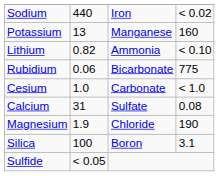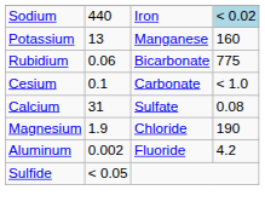 <table class="wikitable">
 <tr>
 </tr>
 <tr>
 <td><a href='#'>Sodium</a></td>
 <td>440</td>
 <td><a href='#'>Iron</a></td>
-<td>< 0.02</td>
+<td style="background: lightblue;">< 0.02</td>
 </tr>
 <tr>
 <td><a href='#'>Potassium</a></td>
 <td>13</td>
 <td><a href='#'>Manganese</a></td>
 <td>160</td>
-</tr>
-<tr>
-<td><a href='#'>Lithium</a></td>
-<td>0.82</td>
-<td><a href='#'>Ammonia</a></td>
-<td>< 0.10</td>
 </tr>
 <tr>
 <td><a href='#'>Rubidium</a></td>
 <td>0.06</td>
 <td><a href='#'>Bicarbonate</a></td>
 <td>775</td>
 </tr>
 <tr>
 <td><a href='#'>Cesium</a></td>
-<td>1.0</td>
+<td>0.1</td>
 <td><a href='#'>Carbonate</a></td>
 <td>< 1.0</td>
 </tr>
 <tr>
 <td><a href='#'>Calcium</a></td>
 <td>31</td>
 <td><a href='#'>Sulfate</a></td>
 <td>0.08</td>
 </tr>
 <tr>
 <td><a href='#'>Magnesium</a></td>
 <td>1.9</td>
 <td><a href='#'>Chloride</a></td>
 <td>190</td>
 </tr>
 <tr>
-<td><a href='#'>Silica</a></td>
-<td>100</td>
-<td><a href='#'>Boron</a></td>
-<td>3.1</td>
+<td><a href='#'>Aluminum</a></td>
+<td>0.002</td>
+<td><a href='#'>Fluoride</a></td>
+<td>4.2</td>
 </tr>
 <tr>
 <td><a href='#'>Sulfide</a></td>
 <td>< 0.05</td>
 </tr>
 </table>
